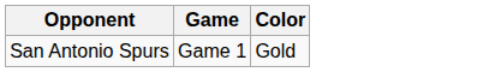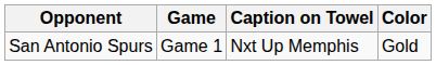 <table class="wikitable">
 <tr>
 <th>Opponent</th>
 <th>Game</th>
+<th>Caption on Towel</th>
 <th>Color</th>
 </tr>
 <tr>
 <td>San Antonio Spurs</td>
 <td>Game 1</td>
+<td>Nxt Up Memphis</td>
 <td>Gold</td>
 </tr>
 </table>
